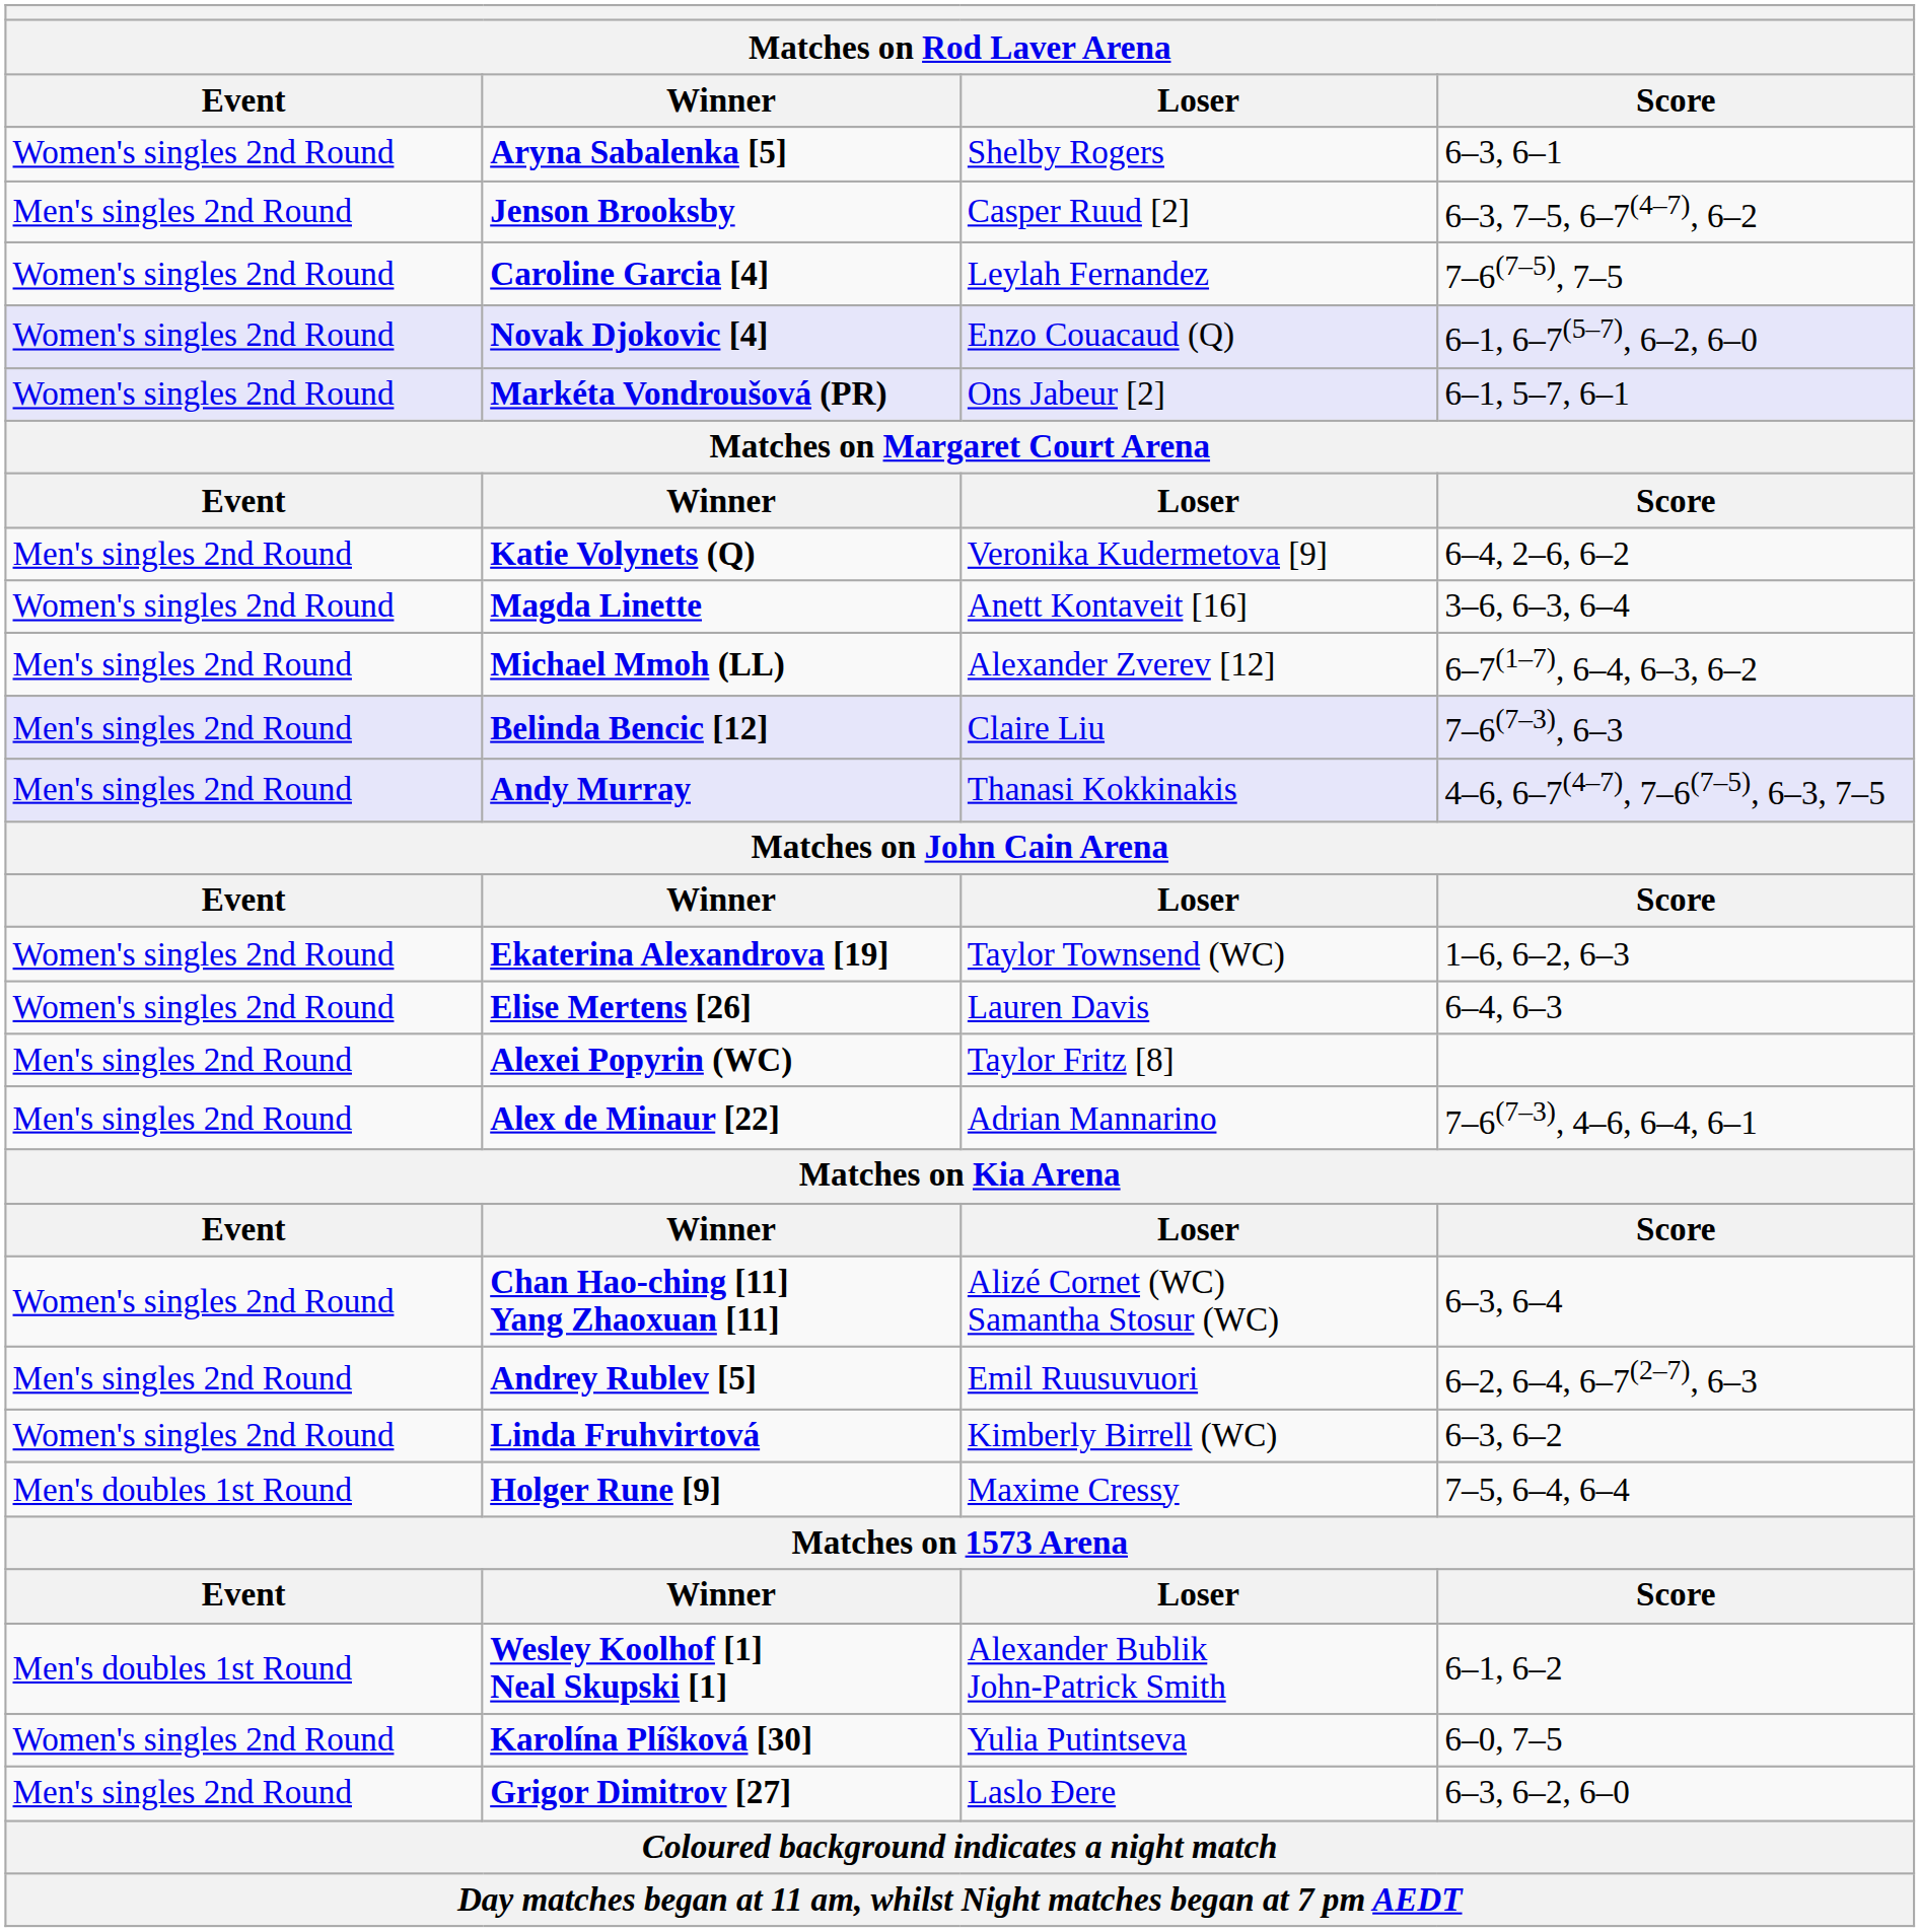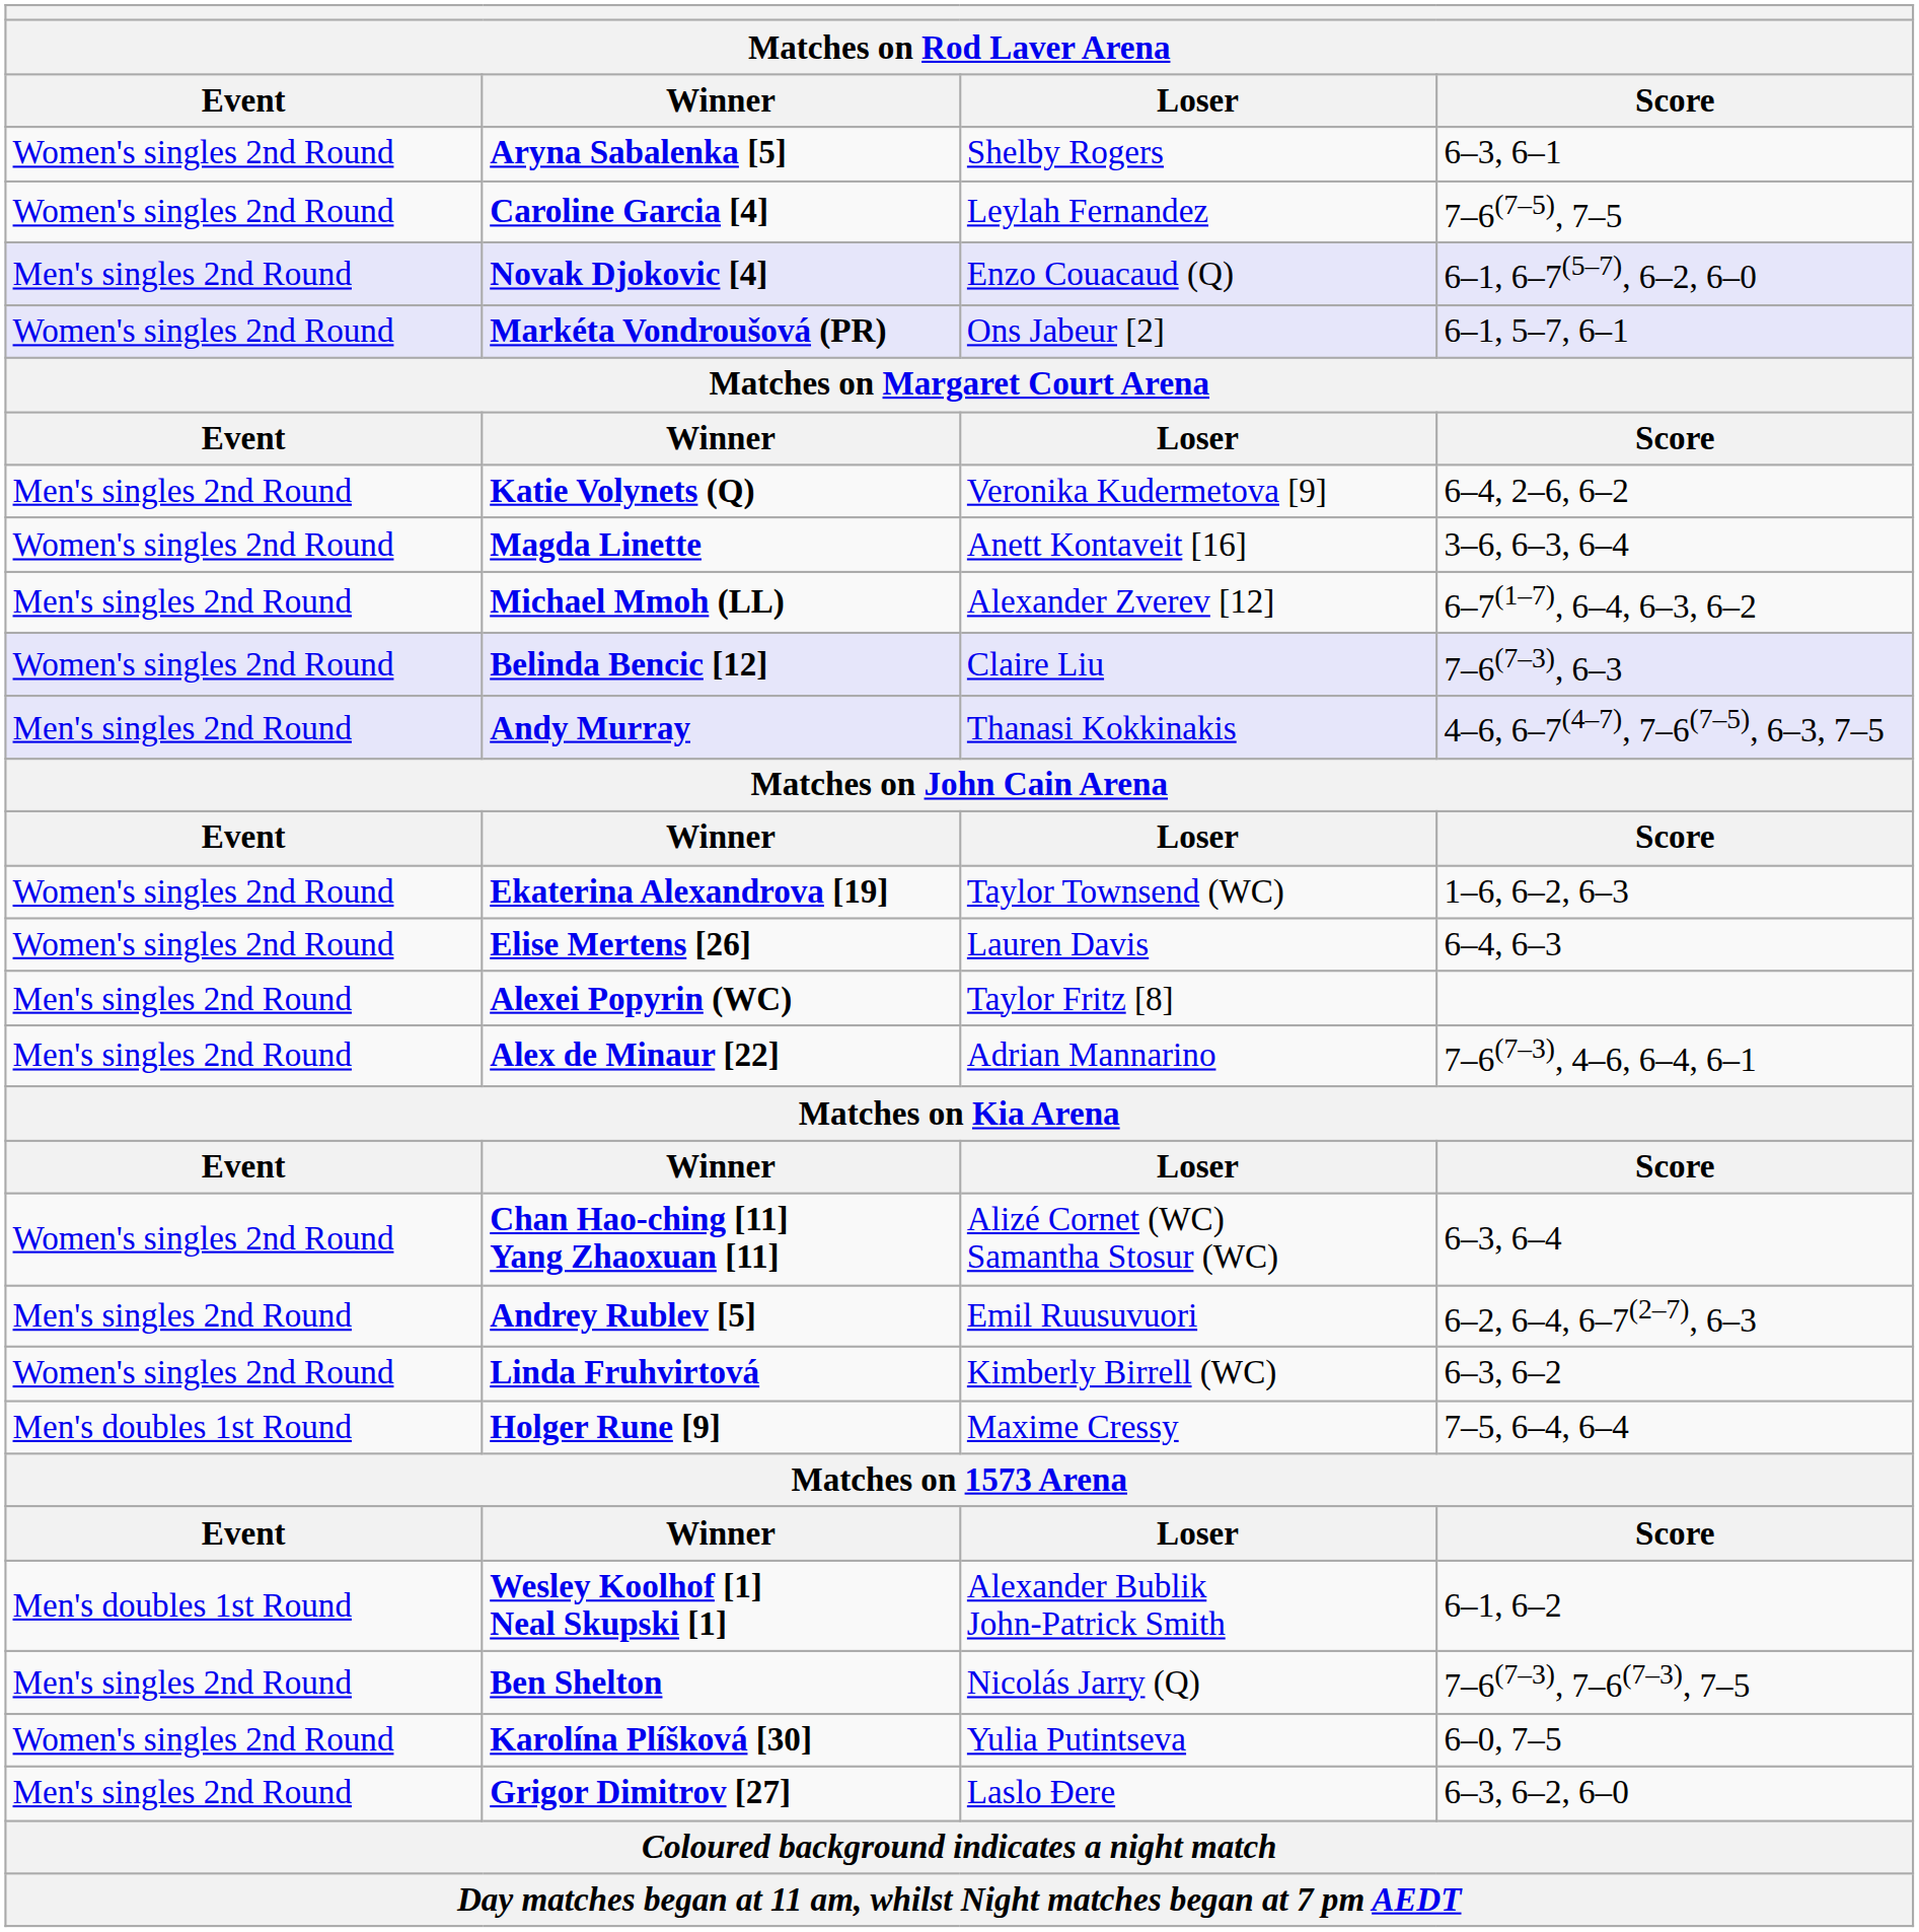 <table class="wikitable collapsible uncollapsed" style="margin:auto;">
 <tr>
 <th colspan=4></th>
 </tr>
 <tr>
 <th colspan=4><strong>Matches on <a href='#'>Rod Laver Arena</a></strong></th>
 </tr>
 <tr>
 <th style="width:220px;">Event</th>
 <th style="width:220px;">Winner</th>
 <th style="width:220px;">Loser</th>
 <th style="width:220px;">Score</th>
 </tr>
 <tr>
 <td><a href='#'>Women's singles 2nd Round</a></td>
 <td><strong> <a href='#'>Aryna Sabalenka</a> [5]</strong></td>
 <td> <a href='#'>Shelby Rogers</a></td>
 <td>6–3, 6–1</td>
 </tr>
 <tr>
-<td><a href='#'>Men's singles 2nd Round</a></td>
-<td><strong> <a href='#'>Jenson Brooksby</a></strong></td>
-<td> <a href='#'>Casper Ruud</a> [2]</td>
-<td>6–3, 7–5, 6–7<sup>(4–7)</sup>, 6–2</td>
-</tr>
-<tr>
 <td><a href='#'>Women's singles 2nd Round</a></td>
 <td><strong> <a href='#'>Caroline Garcia</a> [4]</strong></td>
 <td> <a href='#'>Leylah Fernandez</a></td>
 <td>7–6<sup>(7–5)</sup>, 7–5</td>
 </tr>
 <tr bgcolor=lavender>
-<td><a href='#'>Women's singles 2nd Round</a></td>
+<td><a href='#'>Men's singles 2nd Round</a></td>
 <td><strong> <a href='#'>Novak Djokovic</a> [4]</strong></td>
 <td> <a href='#'>Enzo Couacaud</a> (Q)</td>
 <td>6–1, 6–7<sup>(5–7)</sup>, 6–2, 6–0</td>
 </tr>
 <tr bgcolor=lavender>
 <td><a href='#'>Women's singles 2nd Round</a></td>
 <td><strong> <a href='#'>Markéta Vondroušová</a> (PR)</strong></td>
 <td> <a href='#'>Ons Jabeur</a> [2]</td>
 <td>6–1, 5–7, 6–1</td>
 </tr>
 <tr>
 <th colspan=4><strong>Matches on <a href='#'>Margaret Court Arena</a></strong></th>
 </tr>
 <tr>
 <th style="width:220px;">Event</th>
 <th style="width:220px;">Winner</th>
 <th style="width:220px;">Loser</th>
 <th style="width:220px;">Score</th>
 </tr>
 <tr>
 <td><a href='#'>Men's singles 2nd Round</a></td>
 <td><strong> <a href='#'>Katie Volynets</a> (Q)</strong></td>
 <td> <a href='#'>Veronika Kudermetova</a> [9]</td>
 <td>6–4, 2–6, 6–2</td>
 </tr>
 <tr>
 <td><a href='#'>Women's singles 2nd Round</a></td>
 <td><strong> <a href='#'>Magda Linette</a></strong></td>
 <td> <a href='#'>Anett Kontaveit</a> [16]</td>
 <td>3–6, 6–3, 6–4</td>
 </tr>
 <tr>
 <td><a href='#'>Men's singles 2nd Round</a></td>
 <td><strong> <a href='#'>Michael Mmoh</a> (LL)</strong></td>
 <td> <a href='#'>Alexander Zverev</a> [12]</td>
 <td>6–7<sup>(1–7)</sup>, 6–4, 6–3, 6–2</td>
 </tr>
 <tr bgcolor=lavender>
-<td><a href='#'>Men's singles 2nd Round</a></td>
+<td><a href='#'>Women's singles 2nd Round</a></td>
 <td><strong> <a href='#'>Belinda Bencic</a> [12]</strong></td>
 <td> <a href='#'>Claire Liu</a></td>
 <td>7–6<sup>(7–3)</sup>, 6–3</td>
 </tr>
 <tr bgcolor=lavender>
 <td><a href='#'>Men's singles 2nd Round</a></td>
 <td><strong> <a href='#'>Andy Murray</a></strong></td>
 <td> <a href='#'>Thanasi Kokkinakis</a></td>
 <td>4–6, 6–7<sup>(4–7)</sup>, 7–6<sup>(7–5)</sup>, 6–3, 7–5</td>
 </tr>
 <tr>
 <th colspan=4><strong>Matches on <a href='#'>John Cain Arena</a></strong></th>
 </tr>
 <tr>
 <th style="width:220px;">Event</th>
 <th style="width:220px;">Winner</th>
 <th style="width:220px;">Loser</th>
 <th style="width:220px;">Score</th>
 </tr>
 <tr>
 <td><a href='#'>Women's singles 2nd Round</a></td>
 <td><strong> <a href='#'>Ekaterina Alexandrova</a> [19]</strong></td>
 <td> <a href='#'>Taylor Townsend</a> (WC)</td>
 <td>1–6, 6–2, 6–3</td>
 </tr>
 <tr>
 <td><a href='#'>Women's singles 2nd Round</a></td>
 <td><strong> <a href='#'>Elise Mertens</a> [26]</strong></td>
 <td> <a href='#'>Lauren Davis</a></td>
 <td>6–4, 6–3</td>
 </tr>
 <tr>
 <td><a href='#'>Men's singles 2nd Round</a></td>
 <td><strong> <a href='#'>Alexei Popyrin</a> (WC)</strong></td>
 <td> <a href='#'>Taylor Fritz</a> [8]</td>
 <td></td>
 </tr>
 <tr>
 <td><a href='#'>Men's singles 2nd Round</a></td>
 <td><strong> <a href='#'>Alex de Minaur</a> [22]</strong></td>
 <td> <a href='#'>Adrian Mannarino</a></td>
 <td>7–6<sup>(7–3)</sup>, 4–6, 6–4, 6–1</td>
 </tr>
 <tr>
 <th colspan=4><strong>Matches on <a href='#'>Kia Arena</a></strong></th>
 </tr>
 <tr>
 <th style="width:220px;">Event</th>
 <th style="width:220px;">Winner</th>
 <th style="width:220px;">Loser</th>
 <th style="width:220px;">Score</th>
 </tr>
 <tr>
 <td><a href='#'>Women's singles 2nd Round</a></td>
 <td><strong> <a href='#'>Chan Hao-ching</a> [11] <br>  <a href='#'>Yang Zhaoxuan</a> [11]</strong></td>
 <td> <a href='#'>Alizé Cornet</a> (WC) <br>  <a href='#'>Samantha Stosur</a> (WC)</td>
 <td>6–3, 6–4</td>
 </tr>
 <tr>
 <td><a href='#'>Men's singles 2nd Round</a></td>
 <td><strong> <a href='#'>Andrey Rublev</a> [5]</strong></td>
 <td> <a href='#'>Emil Ruusuvuori</a></td>
 <td>6–2, 6–4, 6–7<sup>(2–7)</sup>, 6–3</td>
 </tr>
 <tr>
 <td><a href='#'>Women's singles 2nd Round</a></td>
 <td><strong> <a href='#'>Linda Fruhvirtová</a></strong></td>
 <td> <a href='#'>Kimberly Birrell</a> (WC)</td>
 <td>6–3, 6–2</td>
 </tr>
 <tr>
 <td><a href='#'>Men's doubles 1st Round</a></td>
 <td><strong> <a href='#'>Holger Rune</a> [9]</strong></td>
 <td> <a href='#'>Maxime Cressy</a></td>
 <td>7–5, 6–4, 6–4</td>
 </tr>
 <tr>
 <th colspan=4><strong>Matches on <a href='#'>1573 Arena</a></strong></th>
 </tr>
 <tr>
 <th style="width:220px;">Event</th>
 <th style="width:220px;">Winner</th>
 <th style="width:220px;">Loser</th>
 <th style="width:220px;">Score</th>
 </tr>
 <tr>
 <td><a href='#'>Men's doubles 1st Round</a></td>
 <td><strong> <a href='#'>Wesley Koolhof</a> [1]<br> <a href='#'>Neal Skupski</a> [1]</strong></td>
 <td> <a href='#'>Alexander Bublik</a> <br>  <a href='#'>John-Patrick Smith</a></td>
 <td>6–1, 6–2</td>
 </tr>
 <tr>
+<td><a href='#'>Men's singles 2nd Round</a></td>
+<td><strong> <a href='#'>Ben Shelton</a></strong></td>
+<td> <a href='#'>Nicolás Jarry</a> (Q)</td>
+<td>7–6<sup>(7–3)</sup>, 7–6<sup>(7–3)</sup>, 7–5</td>
+</tr>
+<tr>
 <td><a href='#'>Women's singles 2nd Round</a></td>
 <td><strong> <a href='#'>Karolína Plíšková</a> [30]</strong></td>
 <td> <a href='#'>Yulia Putintseva</a></td>
 <td>6–0, 7–5</td>
 </tr>
 <tr>
 <td><a href='#'>Men's singles 2nd Round</a></td>
 <td><strong> <a href='#'>Grigor Dimitrov</a> [27]</strong></td>
 <td> <a href='#'>Laslo Đere</a></td>
 <td>6–3, 6–2, 6–0</td>
 </tr>
 <tr>
 <th colspan=4><em>Coloured background indicates a night match</em></th>
 </tr>
 <tr>
 <th colspan=4><em>Day matches began at 11 am, whilst Night matches began at 7 pm <a href='#'>AEDT</a></em></th>
 </tr>
 </table>
